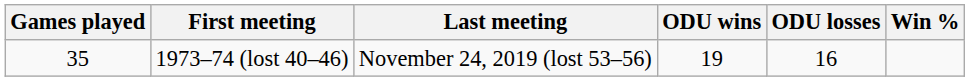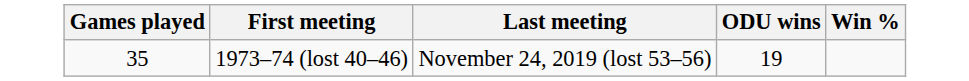 <table class="wikitable" style="margin:1em auto;">
 <tr>
 <th>Games played</th>
 <th>First meeting</th>
 <th>Last meeting</th>
 <th>ODU wins</th>
-<th>ODU losses</th>
 <th>Win %</th>
 </tr>
 <tr style="text-align:center;">
 <td>35</td>
 <td>1973–74 (lost 40–46)</td>
 <td>November 24, 2019 (lost 53–56)</td>
 <td>19</td>
-<td>16</td>
 <td></td>
 </tr>
 </table>
